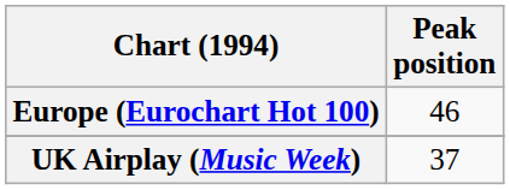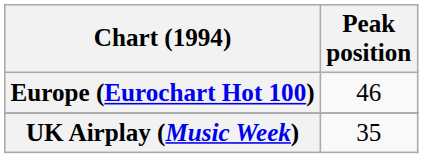 <table class="wikitable sortable plainrowheaders" style="text-align:center">
 <tr>
 <th scope="col">Chart (1994)</th>
 <th scope="col">Peak<br> position</th>
 </tr>
 <tr>
 <th scope="row">Europe (<a href='#'>Eurochart Hot 100</a>)</th>
 <td>46</td>
 </tr>
 <tr>
 </tr>
 <tr>
 </tr>
 <tr>
 <th scope="row">UK Airplay (<em><a href='#'>Music Week</a></em>)</th>
-<td>37</td>
+<td>35</td>
 </tr>
 </table>
